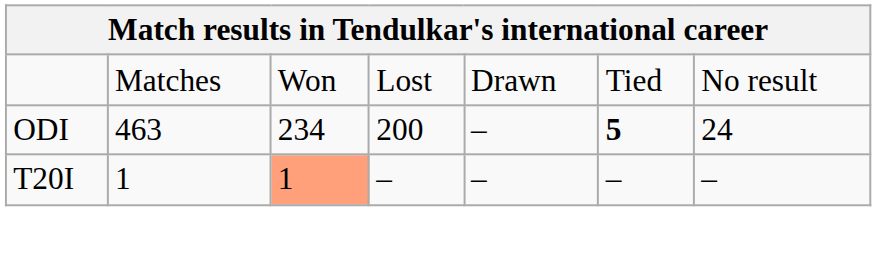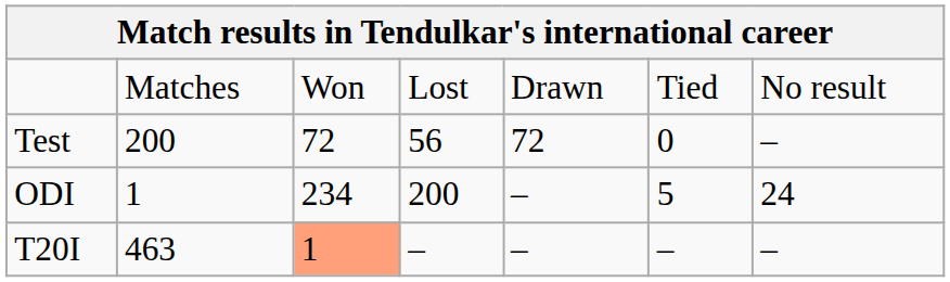 <table class="wikitable" style="float:right; margin-left:1em; width:50%;">
 <tr>
 <th colspan="7">Match results in Tendulkar's international career</th>
 </tr>
 <tr>
 <td> </td>
 <td>Matches</td>
 <td>Won</td>
 <td>Lost</td>
 <td>Drawn</td>
 <td>Tied</td>
 <td>No result</td>
 </tr>
 <tr>
+<td>Test</td>
+<td>200</td>
+<td>72</td>
+<td>56</td>
+<td>72</td>
+<td>0</td>
+<td>–</td>
+</tr>
+<tr>
 <td>ODI</td>
-<td>463</td>
+<td>1</td>
 <td>234</td>
 <td>200</td>
 <td>–</td>
-<td><strong>5</strong></td>
+<td>5</td>
 <td>24</td>
 </tr>
 <tr>
 <td>T20I</td>
-<td>1</td>
+<td>463</td>
 <td style="background: lightsalmon;">1</td>
 <td>–</td>
 <td>–</td>
 <td>–</td>
 <td>–</td>
 </tr>
 </table>
